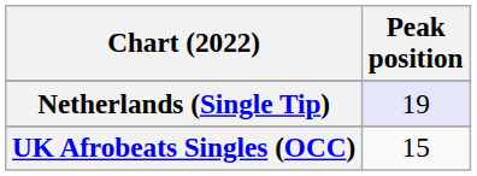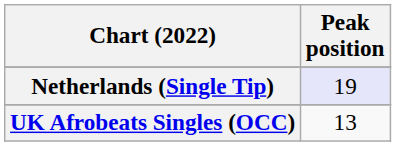 <table class="wikitable plainrowheaders sortable" style="text-align:center;">
 <tr>
 <th scope="col">Chart (2022)</th>
 <th scope="col">Peak <br>position</th>
 </tr>
 <tr>
 </tr>
 <tr>
 </tr>
 <tr>
 <th scope="row">Netherlands (<a href='#'>Single Tip</a>)</th>
 <td style="background: lavender;">19</td>
 </tr>
 <tr>
 </tr>
 <tr>
 <th scope="row"><a href='#'>UK Afrobeats Singles</a> (<a href='#'>OCC</a>)</th>
-<td align="center">15</td>
+<td align="center">13</td>
 </tr>
 </table>
